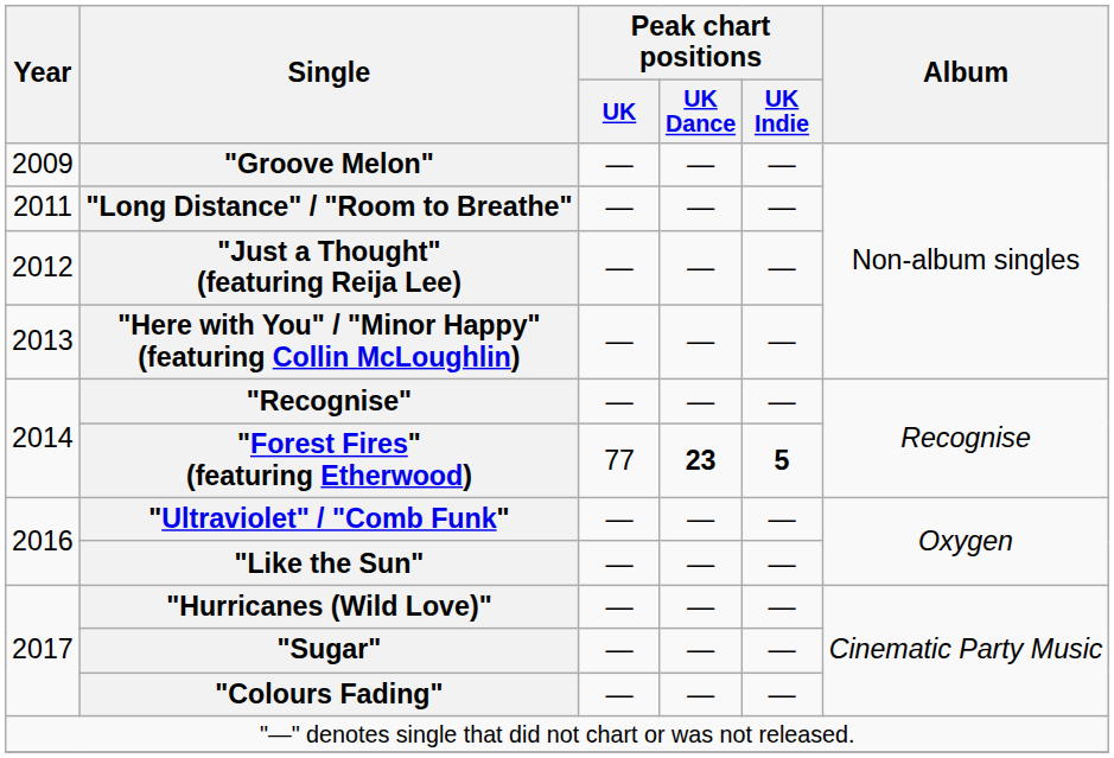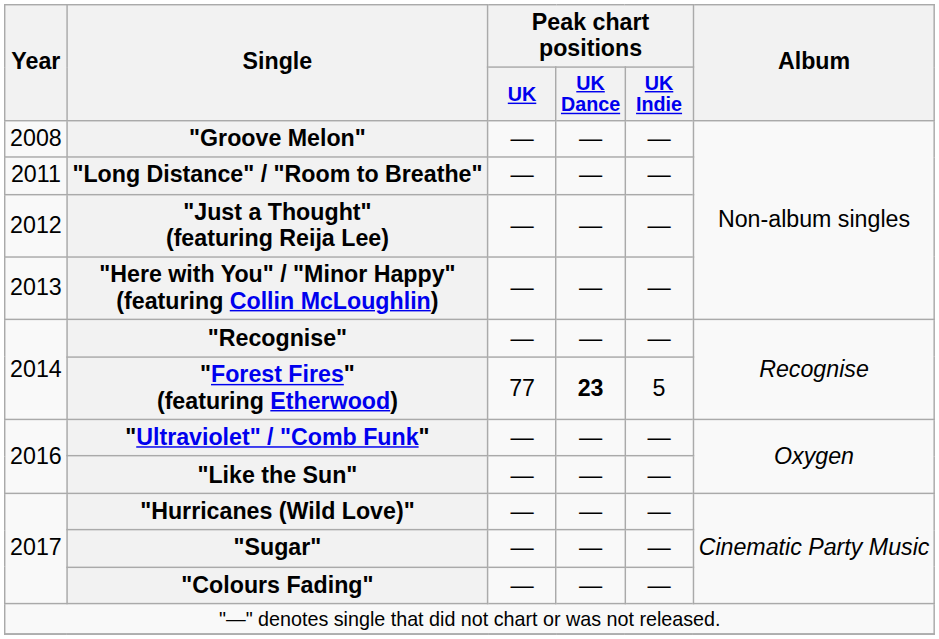 <table class="wikitable plainrowheaders" style="text-align:center;">
 <tr>
 <th scope="col" rowspan="2">Year</th>
 <th scope="col" rowspan="2">Single</th>
 <th scope="col" colspan="3">Peak chart positions</th>
 <th scope="col" rowspan="2">Album</th>
 </tr>
 <tr>
 <th scope="col" style="width:3em;font-size:85%;"><a href='#'>UK</a><br></th>
 <th scope="col" style="width:3em;font-size:85%;"><a href='#'>UK<br>Dance</a><br></th>
 <th scope="col" style="width:3em;font-size:85%;"><a href='#'>UK<br>Indie</a><br></th>
 </tr>
 <tr>
-<td>2009</td>
+<td>2008</td>
 <th scope="row">"Groove Melon"</th>
 <td>—</td>
 <td>—</td>
 <td>—</td>
 <td rowspan="4">Non-album singles</td>
 </tr>
 <tr>
 <td>2011</td>
 <th scope="row">"Long Distance" / "Room to Breathe"</th>
 <td>—</td>
 <td>—</td>
 <td>—</td>
 </tr>
 <tr>
 <td>2012</td>
 <th scope="row">"Just a Thought"<br><span>(featuring Reija Lee)</span></th>
 <td>—</td>
 <td>—</td>
 <td>—</td>
 </tr>
 <tr>
 <td>2013</td>
 <th scope="row">"Here with You" / "Minor Happy"<br><span>(featuring <a href='#'>Collin McLoughlin</a>)</span></th>
 <td>—</td>
 <td>—</td>
 <td>—</td>
 </tr>
 <tr>
 <td rowspan="2">2014</td>
 <th scope="row">"Recognise"</th>
 <td>—</td>
 <td>—</td>
 <td>—</td>
 <td rowspan="2"><em>Recognise</em></td>
 </tr>
 <tr>
 <th scope="row">"<a href='#'>Forest Fires</a>"<br><span>(featuring <a href='#'>Etherwood</a>)</span></th>
 <td>77</td>
 <td><strong>23</strong></td>
-<td><strong>5</strong></td>
+<td>5</td>
 </tr>
 <tr>
 <td rowspan="2">2016</td>
 <th scope="row">"<a href='#'>Ultraviolet" / "Comb Funk</a>"</th>
 <td>—</td>
 <td>—</td>
 <td>—</td>
 <td rowspan="2"><em>Oxygen</em></td>
 </tr>
 <tr>
 <th scope="row">"Like the Sun"</th>
 <td>—</td>
 <td>—</td>
 <td>—</td>
 </tr>
 <tr>
 <td rowspan="3">2017</td>
 <th scope="row">"Hurricanes (Wild Love)"</th>
 <td>—</td>
 <td>—</td>
 <td>—</td>
 <td rowspan="3"><em>Cinematic Party Music</em></td>
 </tr>
 <tr>
 <th scope="row">"Sugar"</th>
 <td>—</td>
 <td>—</td>
 <td>—</td>
 </tr>
 <tr>
 <th scope="row">"Colours Fading"</th>
 <td>—</td>
 <td>—</td>
 <td>—</td>
 </tr>
 <tr>
 <td colspan="18" style="font-size:85%">"—" denotes single that did not chart or was not released.</td>
 </tr>
 <tr>
 </tr>
 </table>
